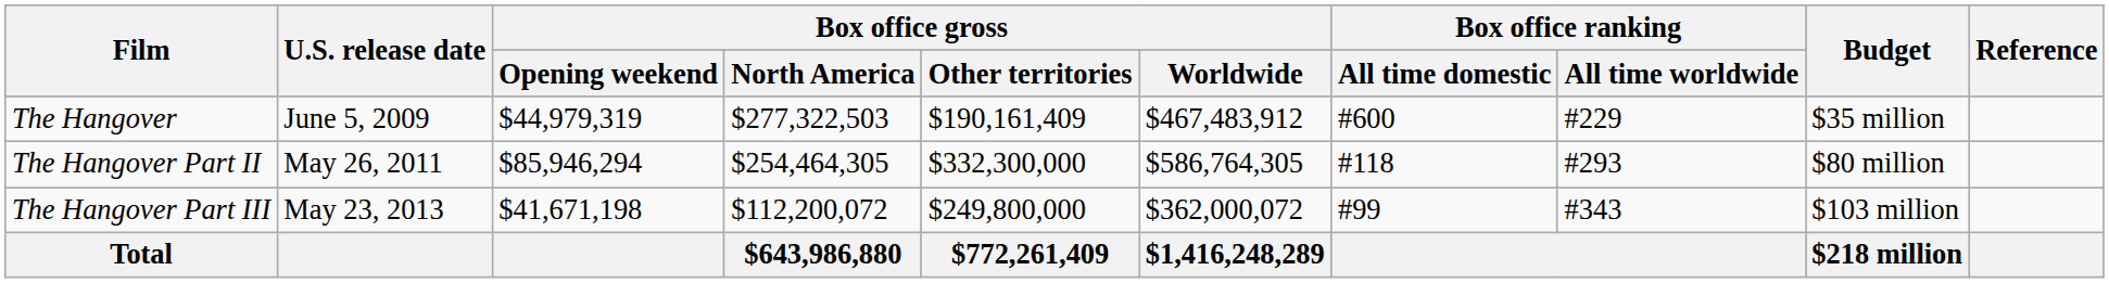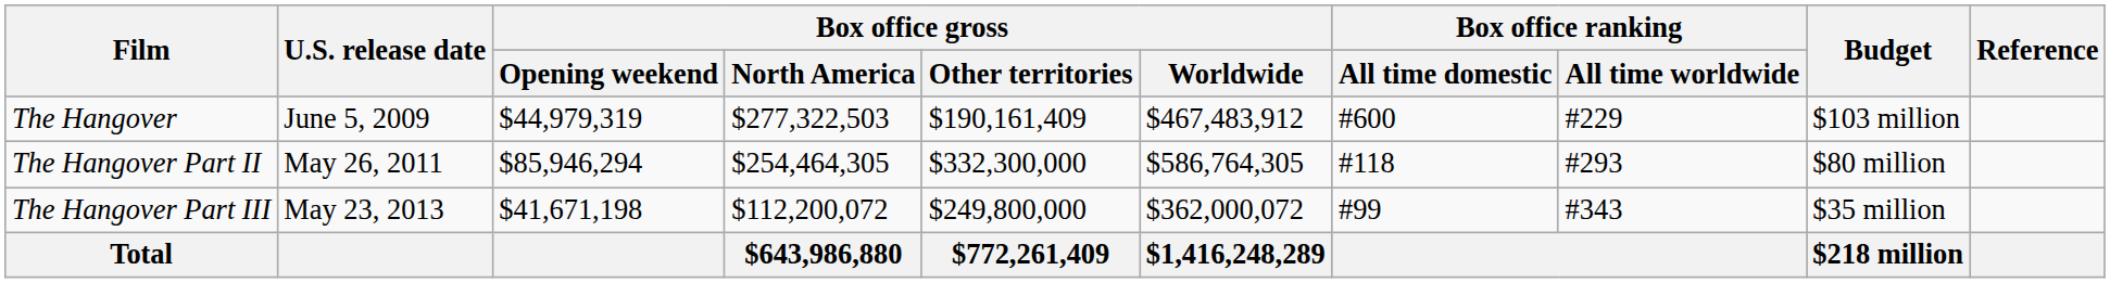 <table class="wikitable" border="1">
 <tr>
 <th rowspan="2">Film</th>
 <th rowspan="2">U.S. release date</th>
 <th colspan="4">Box office gross</th>
 <th colspan="2">Box office ranking</th>
 <th rowspan="2">Budget</th>
 <th rowspan="2">Reference</th>
 </tr>
 <tr>
 <th>Opening weekend</th>
 <th>North America</th>
 <th>Other territories</th>
 <th>Worldwide</th>
 <th>All time domestic</th>
 <th>All time worldwide</th>
 </tr>
 <tr>
 <td style="text-align:left"><em>The Hangover</em></td>
 <td style="text-align:left">June 5, 2009</td>
 <td>$44,979,319</td>
 <td>$277,322,503</td>
 <td>$190,161,409</td>
 <td>$467,483,912</td>
 <td>#600</td>
 <td>#229</td>
-<td>$35 million</td>
+<td>$103 million</td>
 <td></td>
 </tr>
 <tr>
 <td style="text-align:left"><em>The Hangover Part II</em></td>
 <td style="text-align:left">May 26, 2011</td>
 <td>$85,946,294</td>
 <td>$254,464,305</td>
 <td>$332,300,000</td>
 <td>$586,764,305</td>
 <td>#118</td>
 <td>#293</td>
 <td>$80 million</td>
 <td></td>
 </tr>
 <tr>
 <td style="text-align:left"><em>The Hangover Part III</em></td>
 <td style="text-align:left">May 23, 2013</td>
 <td>$41,671,198</td>
 <td>$112,200,072</td>
 <td>$249,800,000</td>
 <td>$362,000,072</td>
 <td>#99</td>
 <td>#343</td>
-<td>$103 million</td>
+<td>$35 million</td>
 <td></td>
 </tr>
 <tr>
 <th>Total</th>
 <th></th>
 <th></th>
 <th>$643,986,880</th>
 <th>$772,261,409</th>
 <th>$1,416,248,289</th>
 <th colspan="2"></th>
 <th>$218 million</th>
 <th></th>
 </tr>
 </table>
